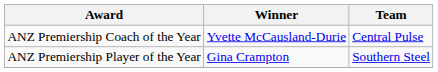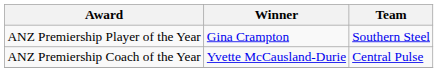 <table class="wikitable collapsible">
 <tr>
 <th>Award</th>
 <th>Winner</th>
 <th>Team</th>
 </tr>
 <tr>
+<td>ANZ Premiership Player of the Year</td>
+<td><a href='#'>Gina Crampton</a></td>
+<td><a href='#'>Southern Steel</a></td>
+</tr>
+<tr>
 <td>ANZ Premiership Coach of the Year</td>
 <td><a href='#'>Yvette McCausland-Durie</a></td>
 <td><a href='#'>Central Pulse</a></td>
 </tr>
 <tr>
-<td>ANZ Premiership Player of the Year</td>
-<td><a href='#'>Gina Crampton</a></td>
-<td><a href='#'>Southern Steel</a></td>
-</tr>
-<tr>
 </tr>
 </table>
